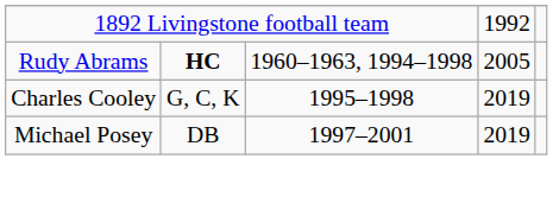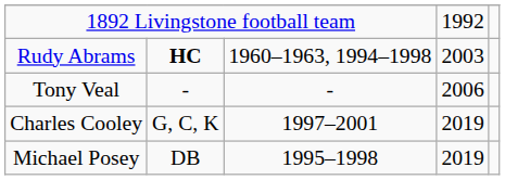 <table class="wikitable" style="text-align: center">
 <tr>
 </tr>
 <tr>
 <td colspan="3"><a href='#'>1892 Livingstone football team</a></td>
 <td>1992</td>
 <td></td>
 </tr>
 <tr>
 <td><a href='#'>Rudy Abrams</a></td>
 <td><strong>HC</strong></td>
 <td>1960–1963, 1994–1998</td>
-<td>2005</td>
+<td>2003</td>
+<td></td>
+</tr>
+<tr>
+<td>Tony Veal</td>
+<td>-</td>
+<td>-</td>
+<td>2006</td>
 <td></td>
 </tr>
 <tr>
 <td>Charles Cooley</td>
 <td>G, C, K</td>
-<td>1995–1998</td>
+<td>1997–2001</td>
 <td>2019</td>
 <td></td>
 </tr>
 <tr>
 <td>Michael Posey</td>
 <td>DB</td>
-<td>1997–2001</td>
+<td>1995–1998</td>
 <td>2019</td>
 <td></td>
 </tr>
 </table>
